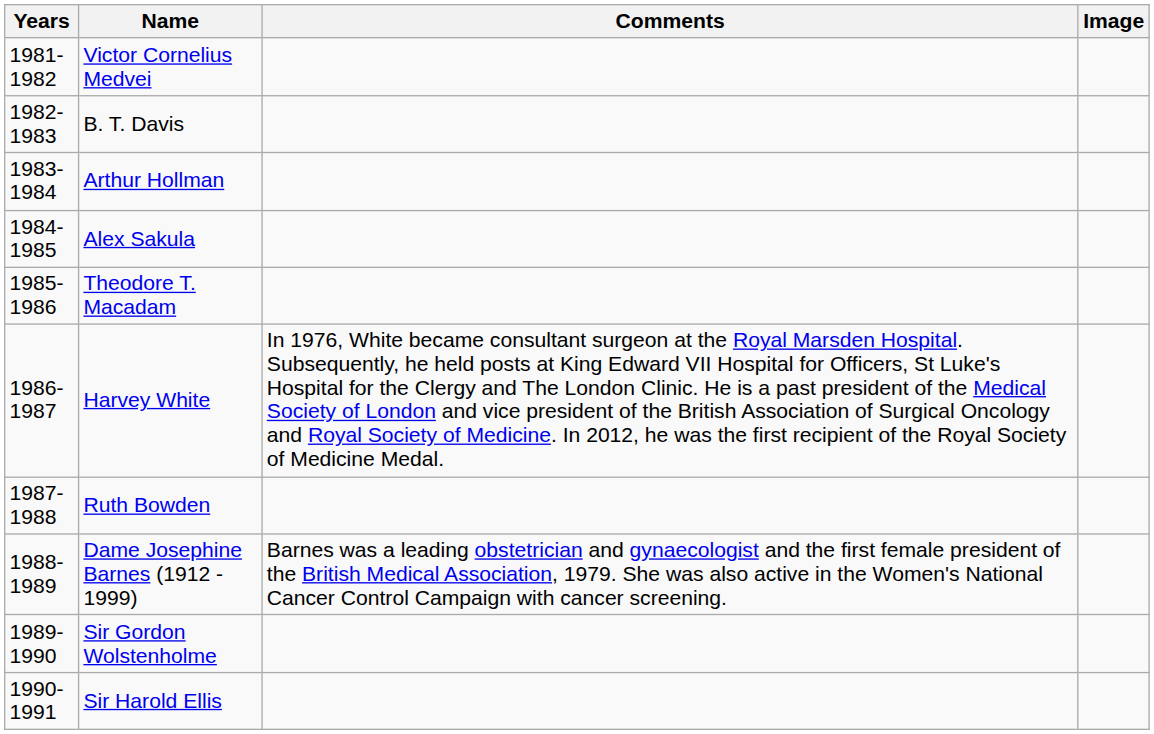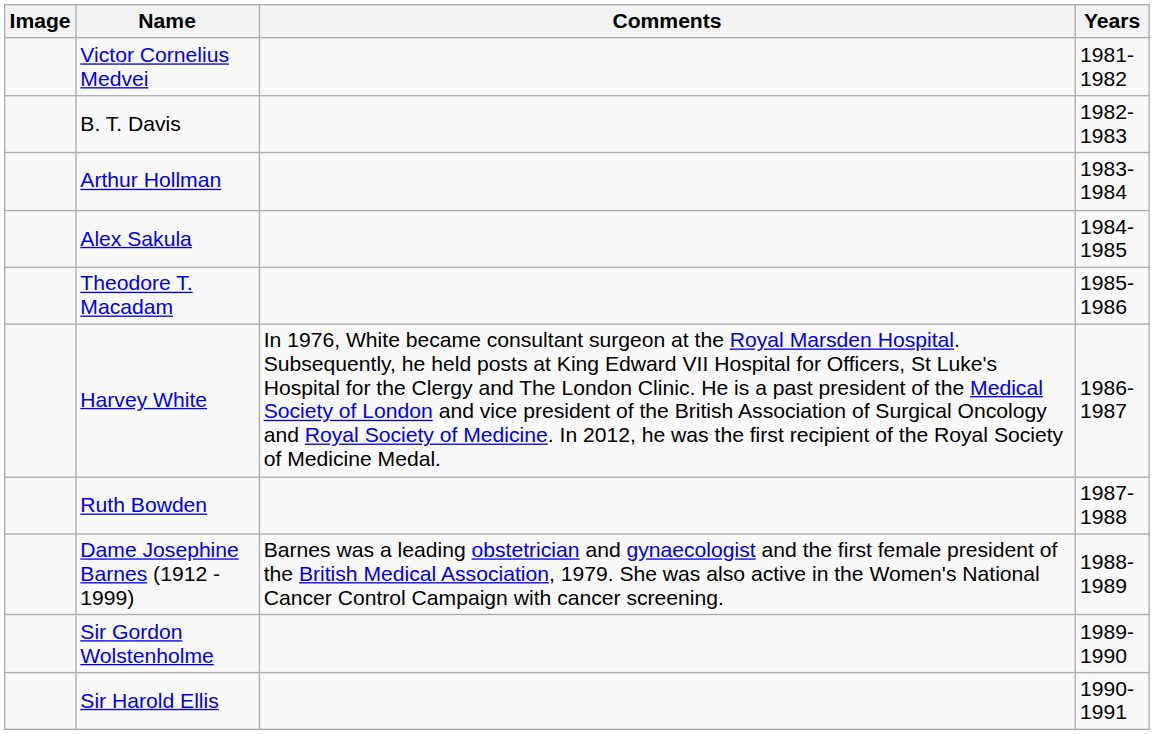 <table class="wikitable">
 <tr>
-<th>Years</th>
+<th>Image</th>
 <th>Name</th>
 <th>Comments</th>
-<th>Image</th>
+<th>Years</th>
 </tr>
 <tr>
-<td>1981-1982</td>
+<td></td>
 <td><a href='#'>Victor Cornelius Medvei</a></td>
 <td></td>
-<td></td>
+<td>1981-1982</td>
 </tr>
 <tr>
-<td>1982-1983</td>
+<td></td>
 <td>B. T. Davis</td>
 <td></td>
-<td></td>
+<td>1982-1983</td>
 </tr>
 <tr>
-<td>1983-1984</td>
+<td></td>
 <td><a href='#'>Arthur Hollman</a></td>
 <td></td>
-<td></td>
+<td>1983-1984</td>
 </tr>
 <tr>
-<td>1984-1985</td>
+<td></td>
 <td><a href='#'>Alex Sakula</a></td>
 <td></td>
-<td></td>
+<td>1984-1985</td>
 </tr>
 <tr>
-<td>1985-1986</td>
+<td></td>
 <td><a href='#'>Theodore T. Macadam</a></td>
 <td></td>
-<td></td>
+<td>1985-1986</td>
 </tr>
 <tr>
-<td>1986-1987</td>
+<td></td>
 <td><a href='#'>Harvey White</a></td>
 <td>In 1976, White became consultant surgeon at the <a href='#'>Royal Marsden Hospital</a>. Subsequently, he held posts at King Edward VII Hospital for Officers, St Luke's Hospital for the Clergy and The London Clinic. He is a past president of the <a href='#'>Medical Society of London</a> and vice president of the British Association of Surgical Oncology and <a href='#'>Royal Society of Medicine</a>. In 2012, he was the first recipient of the Royal Society of Medicine Medal.</td>
-<td></td>
+<td>1986-1987</td>
 </tr>
 <tr>
-<td>1987-1988</td>
+<td></td>
 <td><a href='#'>Ruth Bowden</a></td>
 <td></td>
-<td></td>
+<td>1987-1988</td>
 </tr>
 <tr>
-<td>1988-1989</td>
+<td></td>
 <td><a href='#'>Dame Josephine Barnes</a> (1912 - 1999)</td>
 <td>Barnes was a leading <a href='#'>obstetrician</a> and <a href='#'>gynaecologist</a> and the first female president of the <a href='#'>British Medical Association</a>, 1979. She was also active in the Women's National Cancer Control Campaign with cancer screening.</td>
-<td></td>
+<td>1988-1989</td>
 </tr>
 <tr>
-<td>1989-1990</td>
+<td></td>
 <td><a href='#'>Sir Gordon Wolstenholme</a></td>
 <td></td>
-<td></td>
+<td>1989-1990</td>
 </tr>
 <tr>
-<td>1990-1991</td>
+<td></td>
 <td><a href='#'>Sir Harold Ellis</a></td>
 <td></td>
-<td></td>
+<td>1990-1991</td>
 </tr>
 </table>
